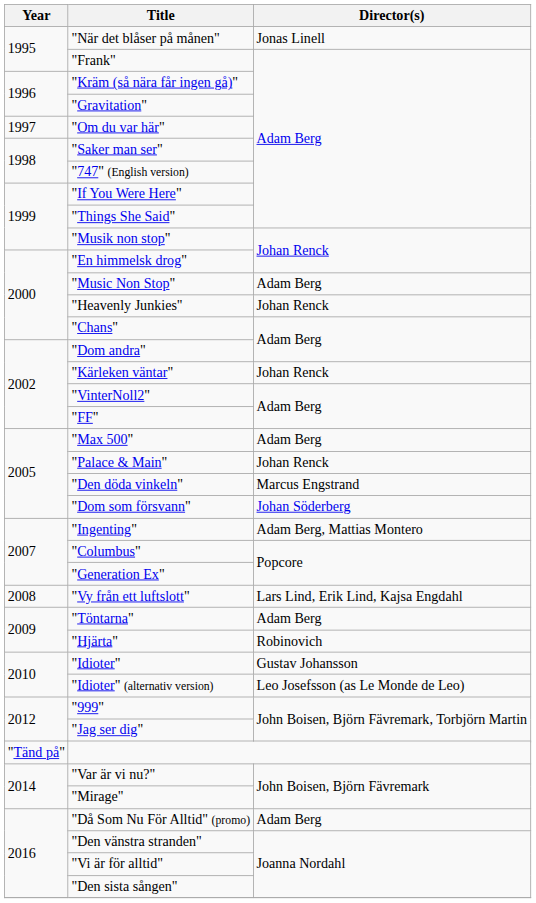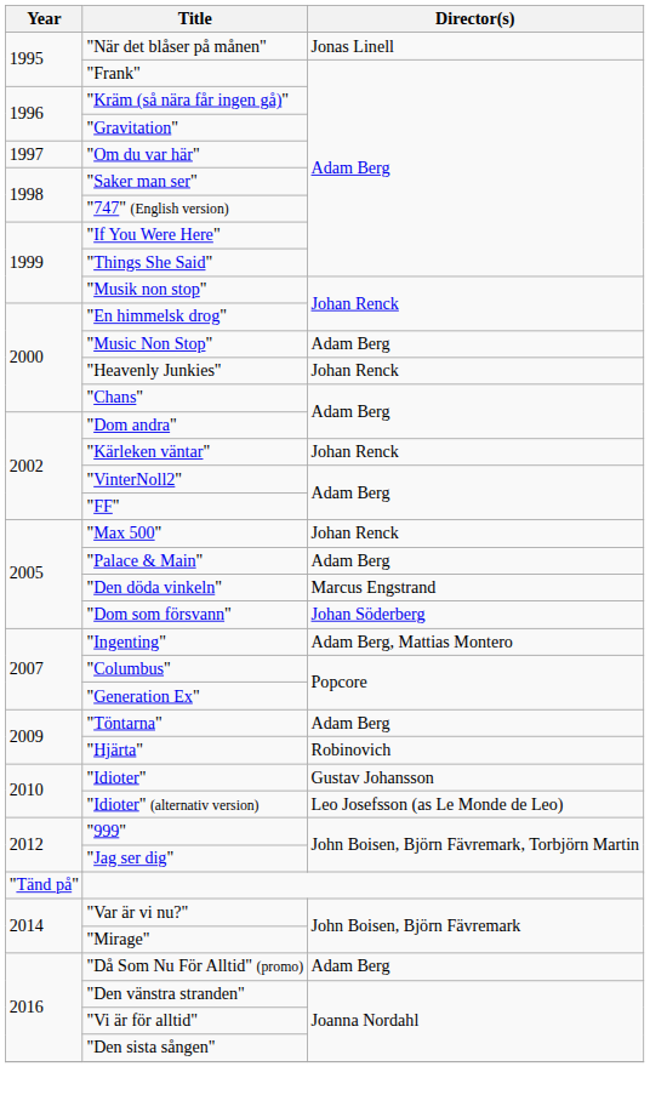 <table class="wikitable">
 <tr>
 <th>Year</th>
 <th>Title</th>
 <th>Director(s)</th>
 </tr>
 <tr>
 <td rowspan="2">1995</td>
 <td>"När det blåser på månen"</td>
 <td>Jonas Linell</td>
 </tr>
 <tr>
 <td>"Frank"</td>
 <td rowspan="8"><a href='#'>Adam Berg</a></td>
 </tr>
 <tr>
 <td rowspan="2">1996</td>
 <td>"<a href='#'>Kräm (så nära får ingen gå)</a>"</td>
 </tr>
 <tr>
 <td>"<a href='#'>Gravitation</a>"</td>
 </tr>
 <tr>
 <td>1997</td>
 <td>"<a href='#'>Om du var här</a>"</td>
 </tr>
 <tr>
 <td rowspan="2">1998</td>
 <td>"<a href='#'>Saker man ser</a>"</td>
 </tr>
 <tr>
 <td>"<a href='#'>747</a>" <small>(English version)</small></td>
 </tr>
 <tr>
 <td rowspan="3">1999</td>
 <td>"<a href='#'>If You Were Here</a>"</td>
 </tr>
 <tr>
 <td>"<a href='#'>Things She Said</a>"</td>
 </tr>
 <tr>
 <td>"<a href='#'>Musik non stop</a>"</td>
 <td rowspan="2"><a href='#'>Johan Renck</a></td>
 </tr>
 <tr>
 <td rowspan="4">2000</td>
 <td>"<a href='#'>En himmelsk drog</a>"</td>
 </tr>
 <tr>
 <td>"<a href='#'>Music Non Stop</a>"</td>
 <td>Adam Berg</td>
 </tr>
 <tr>
 <td>"Heavenly Junkies"</td>
 <td>Johan Renck</td>
 </tr>
 <tr>
 <td>"<a href='#'>Chans</a>"</td>
 <td rowspan="2">Adam Berg</td>
 </tr>
 <tr>
 <td rowspan="4">2002</td>
 <td>"<a href='#'>Dom andra</a>"</td>
 </tr>
 <tr>
 <td>"<a href='#'>Kärleken väntar</a>"</td>
 <td>Johan Renck</td>
 </tr>
 <tr>
 <td>"<a href='#'>VinterNoll2</a>"</td>
 <td rowspan="2">Adam Berg</td>
 </tr>
 <tr>
 <td>"<a href='#'>FF</a>"</td>
 </tr>
 <tr>
 <td rowspan="4">2005</td>
 <td>"<a href='#'>Max 500</a>"</td>
-<td>Adam Berg</td>
+<td>Johan Renck</td>
 </tr>
 <tr>
 <td>"<a href='#'>Palace & Main</a>"</td>
-<td>Johan Renck</td>
+<td>Adam Berg</td>
 </tr>
 <tr>
 <td>"<a href='#'>Den döda vinkeln</a>"</td>
 <td>Marcus Engstrand</td>
 </tr>
 <tr>
 <td>"<a href='#'>Dom som försvann</a>"</td>
 <td><a href='#'>Johan Söderberg</a></td>
 </tr>
 <tr>
 <td rowspan="3">2007</td>
 <td>"<a href='#'>Ingenting</a>"</td>
 <td>Adam Berg, Mattias Montero</td>
 </tr>
 <tr>
 <td>"<a href='#'>Columbus</a>"</td>
 <td rowspan="2">Popcore</td>
 </tr>
 <tr>
 <td>"<a href='#'>Generation Ex</a>"</td>
-</tr>
-<tr>
-<td>2008</td>
-<td>"<a href='#'>Vy från ett luftslott</a>"</td>
-<td>Lars Lind, Erik Lind, Kajsa Engdahl</td>
 </tr>
 <tr>
 <td rowspan="2">2009</td>
 <td>"<a href='#'>Töntarna</a>"</td>
 <td>Adam Berg</td>
 </tr>
 <tr>
 <td>"<a href='#'>Hjärta</a>"</td>
 <td>Robinovich</td>
 </tr>
 <tr>
 <td rowspan="2">2010</td>
 <td>"<a href='#'>Idioter</a>"</td>
 <td>Gustav Johansson</td>
 </tr>
 <tr>
 <td>"<a href='#'>Idioter</a>" <small>(alternativ version)</small></td>
 <td>Leo Josefsson (as Le Monde de Leo)</td>
 </tr>
 <tr>
 <td rowspan="3">2012</td>
 <td>"<a href='#'>999</a>"</td>
 <td rowspan="3">John Boisen, Björn Fävremark, Torbjörn Martin</td>
 </tr>
 <tr>
 <td>"<a href='#'>Jag ser dig</a>"</td>
 </tr>
 <tr>
 </tr>
 <tr>
 <td>"<a href='#'>Tänd på</a>"</td>
 </tr>
 <tr>
 <td rowspan="2">2014</td>
 <td>"Var är vi nu?"</td>
 <td rowspan="2">John Boisen, Björn Fävremark</td>
 </tr>
 <tr>
 <td>"Mirage"</td>
 </tr>
 <tr>
 <td rowspan="4">2016</td>
 <td>"Då Som Nu För Alltid" <small>(promo)</small></td>
 <td rowspan="1">Adam Berg</td>
 </tr>
 <tr>
 <td>"Den vänstra stranden"</td>
 <td rowspan="3">Joanna Nordahl</td>
 </tr>
 <tr>
 <td>"Vi är för alltid"</td>
 </tr>
 <tr>
 <td>"Den sista sången"</td>
 </tr>
 <tr>
 </tr>
 </table>
